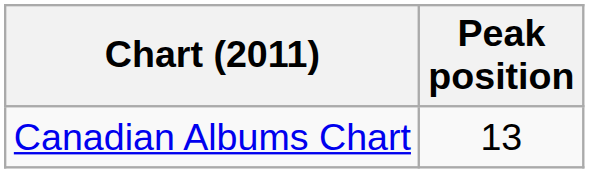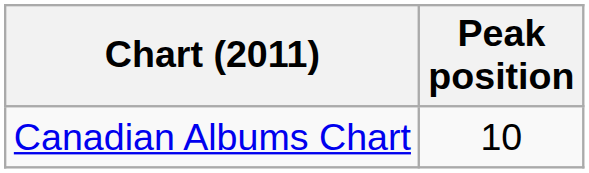 <table class="wikitable">
 <tr>
 <th>Chart (2011)</th>
 <th>Peak<br>position</th>
 </tr>
 <tr>
 <td><a href='#'>Canadian Albums Chart</a></td>
-<td align="center">13</td>
+<td align="center">10</td>
 </tr>
 </table>
